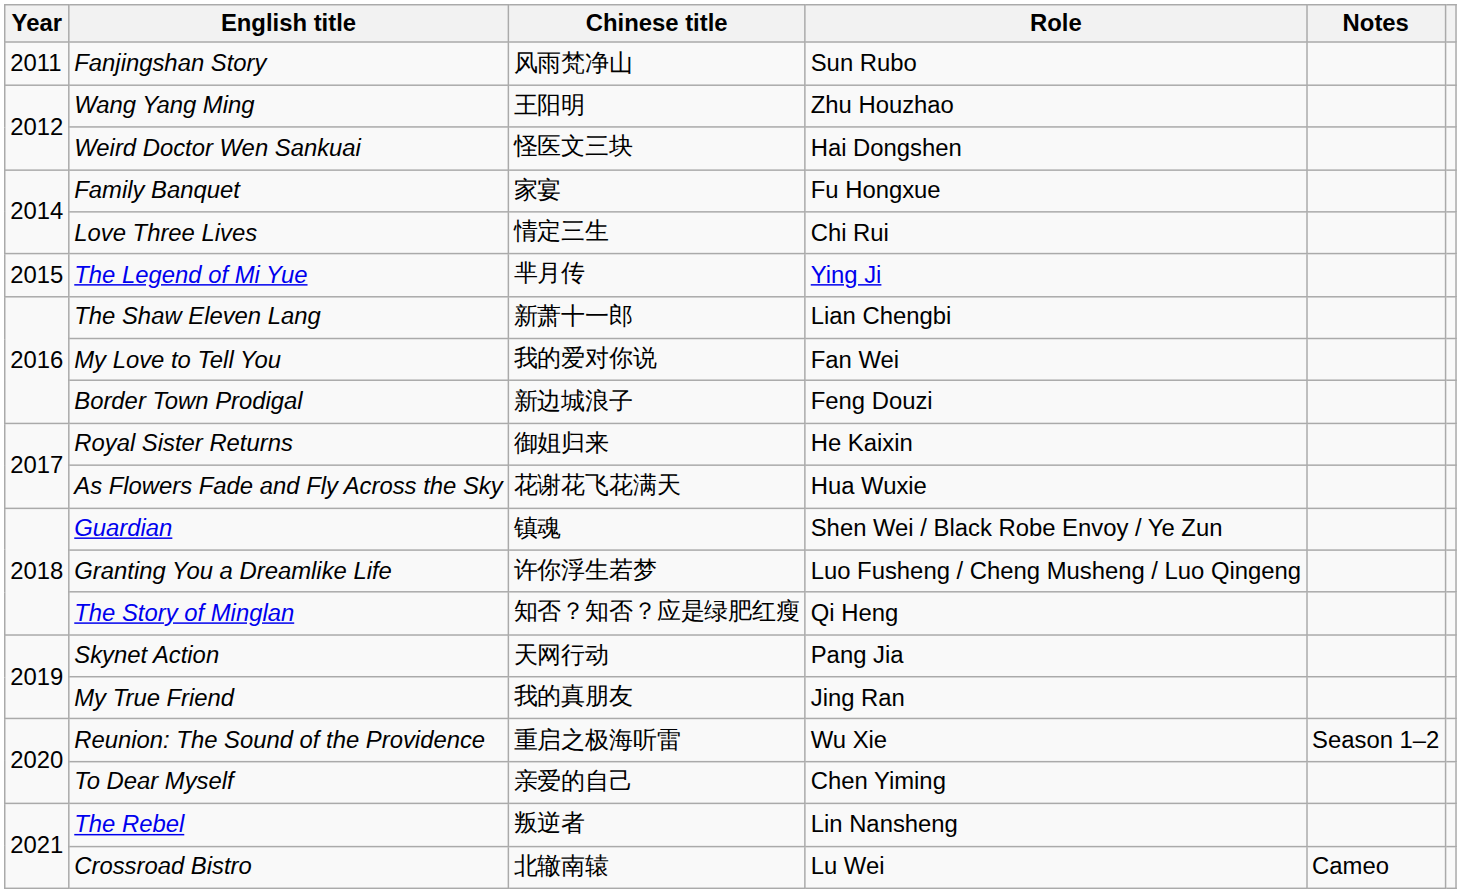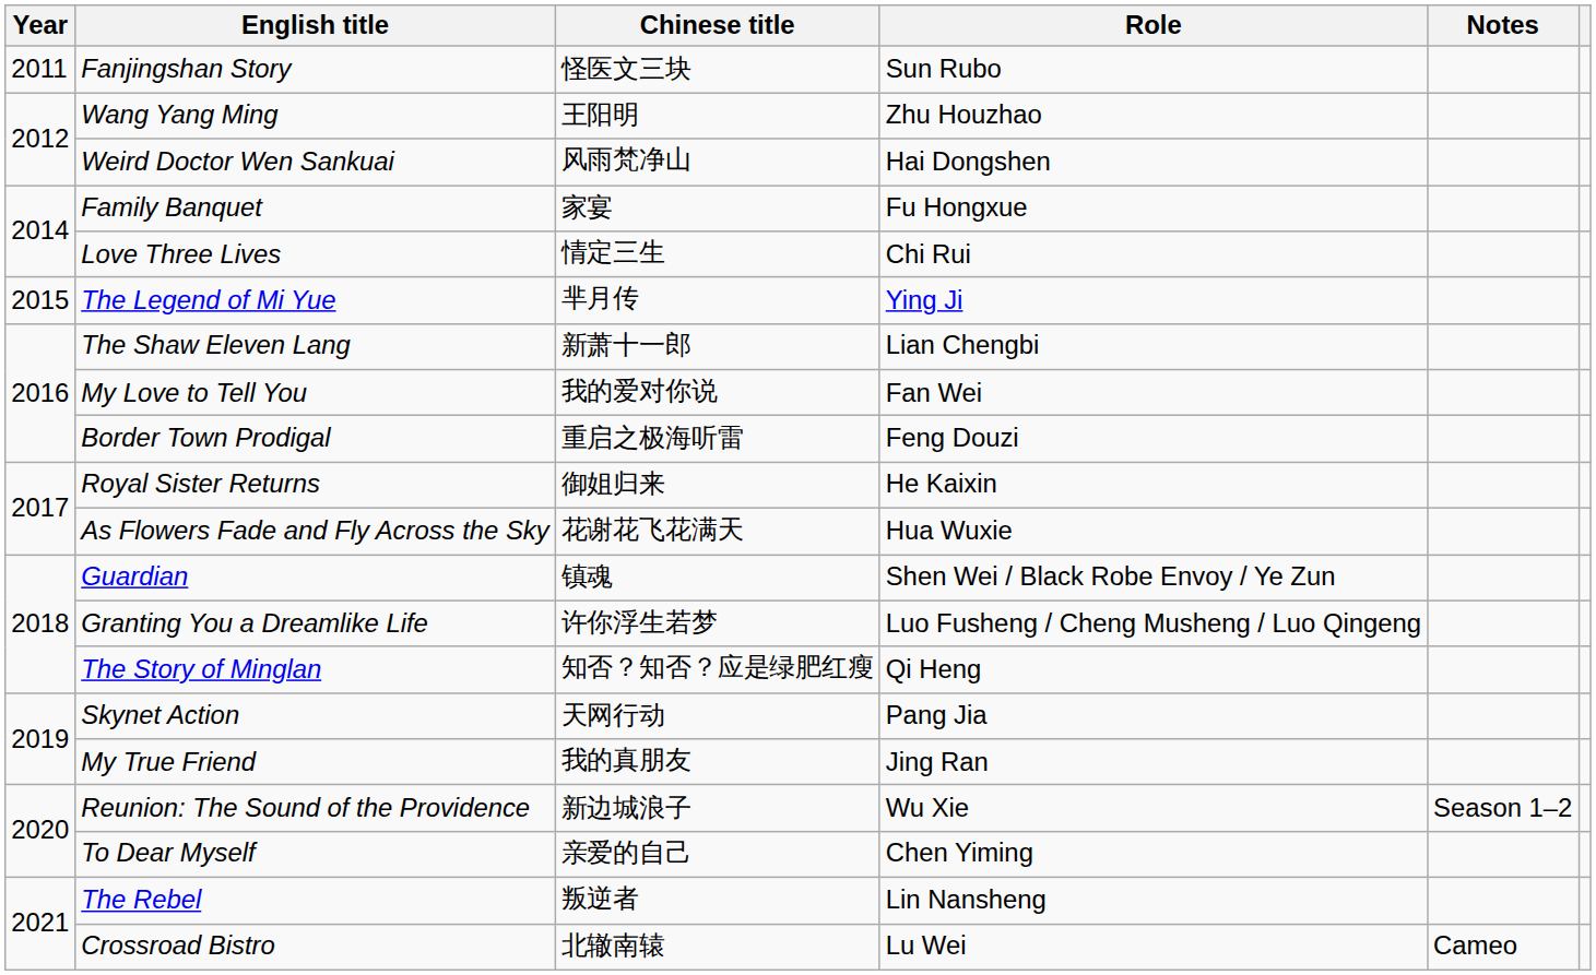 <table class="wikitable sortable">
 <tr>
 <th>Year</th>
 <th>English title</th>
 <th>Chinese title</th>
 <th>Role</th>
 <th scope="col" class="unsortable">Notes</th>
 <th scope="col" class="unsortable"></th>
 </tr>
 <tr>
 <td>2011</td>
 <td><em>Fanjingshan Story</em></td>
-<td>风雨梵净山</td>
+<td>怪医文三块</td>
 <td>Sun Rubo</td>
 <td></td>
 <td style="text-align:center;"></td>
 </tr>
 <tr>
 <td rowspan="2">2012</td>
 <td><em>Wang Yang Ming</em></td>
 <td>王阳明</td>
 <td>Zhu Houzhao</td>
 <td></td>
 <td></td>
 </tr>
 <tr>
 <td><em>Weird Doctor Wen Sankuai</em></td>
-<td>怪医文三块</td>
+<td>风雨梵净山</td>
 <td>Hai Dongshen</td>
 <td></td>
 <td></td>
 </tr>
 <tr>
 <td rowspan="2">2014</td>
 <td><em>Family Banquet</em></td>
 <td>家宴</td>
 <td>Fu Hongxue</td>
 <td></td>
 <td style="text-align:center;"></td>
 </tr>
 <tr>
 <td><em>Love Three Lives</em></td>
 <td>情定三生</td>
 <td>Chi Rui</td>
 <td></td>
 <td style="text-align:center;"></td>
 </tr>
 <tr>
 <td>2015</td>
 <td><em><a href='#'>The Legend of Mi Yue</a></em></td>
 <td>芈月传</td>
 <td><a href='#'>Ying Ji</a></td>
 <td></td>
 <td style="text-align:center;"></td>
 </tr>
 <tr>
 <td rowspan=3>2016</td>
 <td><em>The Shaw Eleven Lang</em></td>
 <td>新萧十一郎</td>
 <td>Lian Chengbi</td>
 <td></td>
 <td style="text-align:center;"></td>
 </tr>
 <tr>
 <td><em>My Love to Tell You</em></td>
 <td>我的爱对你说</td>
 <td>Fan Wei</td>
 <td></td>
 <td style="text-align:center;"></td>
 </tr>
 <tr>
 <td><em>Border Town Prodigal</em></td>
-<td>新边城浪子</td>
+<td>重启之极海听雷</td>
 <td>Feng Douzi</td>
 <td></td>
 <td style="text-align:center;"></td>
 </tr>
 <tr>
 <td rowspan=2>2017</td>
 <td><em>Royal Sister Returns</em></td>
 <td>御姐归来</td>
 <td>He Kaixin</td>
 <td></td>
 <td style="text-align:center;"></td>
 </tr>
 <tr>
 <td><em>As Flowers Fade and Fly Across the Sky</em></td>
 <td>花谢花飞花满天</td>
 <td>Hua Wuxie</td>
 <td></td>
 <td style="text-align:center;"></td>
 </tr>
 <tr>
 <td rowspan=3>2018</td>
 <td><em><a href='#'>Guardian</a></em></td>
 <td>镇魂</td>
 <td>Shen Wei / Black Robe Envoy / Ye Zun</td>
 <td></td>
 <td style="text-align:center;"></td>
 </tr>
 <tr>
 <td><em>Granting You a Dreamlike Life</em></td>
 <td>许你浮生若梦</td>
 <td>Luo Fusheng / Cheng Musheng / Luo Qingeng</td>
 <td></td>
 <td style="text-align:center;"></td>
 </tr>
 <tr>
 <td><em><a href='#'>The Story of Minglan</a></em></td>
 <td>知否？知否？应是绿肥红瘦</td>
 <td>Qi Heng</td>
 <td></td>
 <td style="text-align:center;"></td>
 </tr>
 <tr>
 <td rowspan=2>2019</td>
 <td><em>Skynet Action</em></td>
 <td>天网行动</td>
 <td>Pang Jia</td>
 <td></td>
 <td style="text-align:center;"></td>
 </tr>
 <tr>
 <td><em>My True Friend</em></td>
 <td>我的真朋友</td>
 <td>Jing Ran</td>
 <td></td>
 <td style="text-align:center;"></td>
 </tr>
 <tr>
 <td rowspan=2>2020</td>
 <td><em>Reunion: The Sound of the Providence </em></td>
-<td>重启之极海听雷</td>
+<td>新边城浪子</td>
 <td>Wu Xie</td>
 <td>Season 1–2</td>
 <td style="text-align:center;"></td>
 </tr>
 <tr>
 <td><em>To Dear Myself</em></td>
 <td>亲爱的自己</td>
 <td>Chen Yiming</td>
 <td></td>
 <td style="text-align:center;"></td>
 </tr>
 <tr>
 <td rowspan=2>2021</td>
 <td><em><a href='#'>The Rebel</a></em></td>
 <td>叛逆者</td>
 <td>Lin Nansheng</td>
 <td></td>
 <td style="text-align:center;"></td>
 </tr>
 <tr>
 <td><em>Crossroad Bistro</em></td>
 <td>北辙南辕</td>
 <td>Lu Wei</td>
 <td>Cameo</td>
 <td style="text-align:center;"></td>
 </tr>
 </table>
